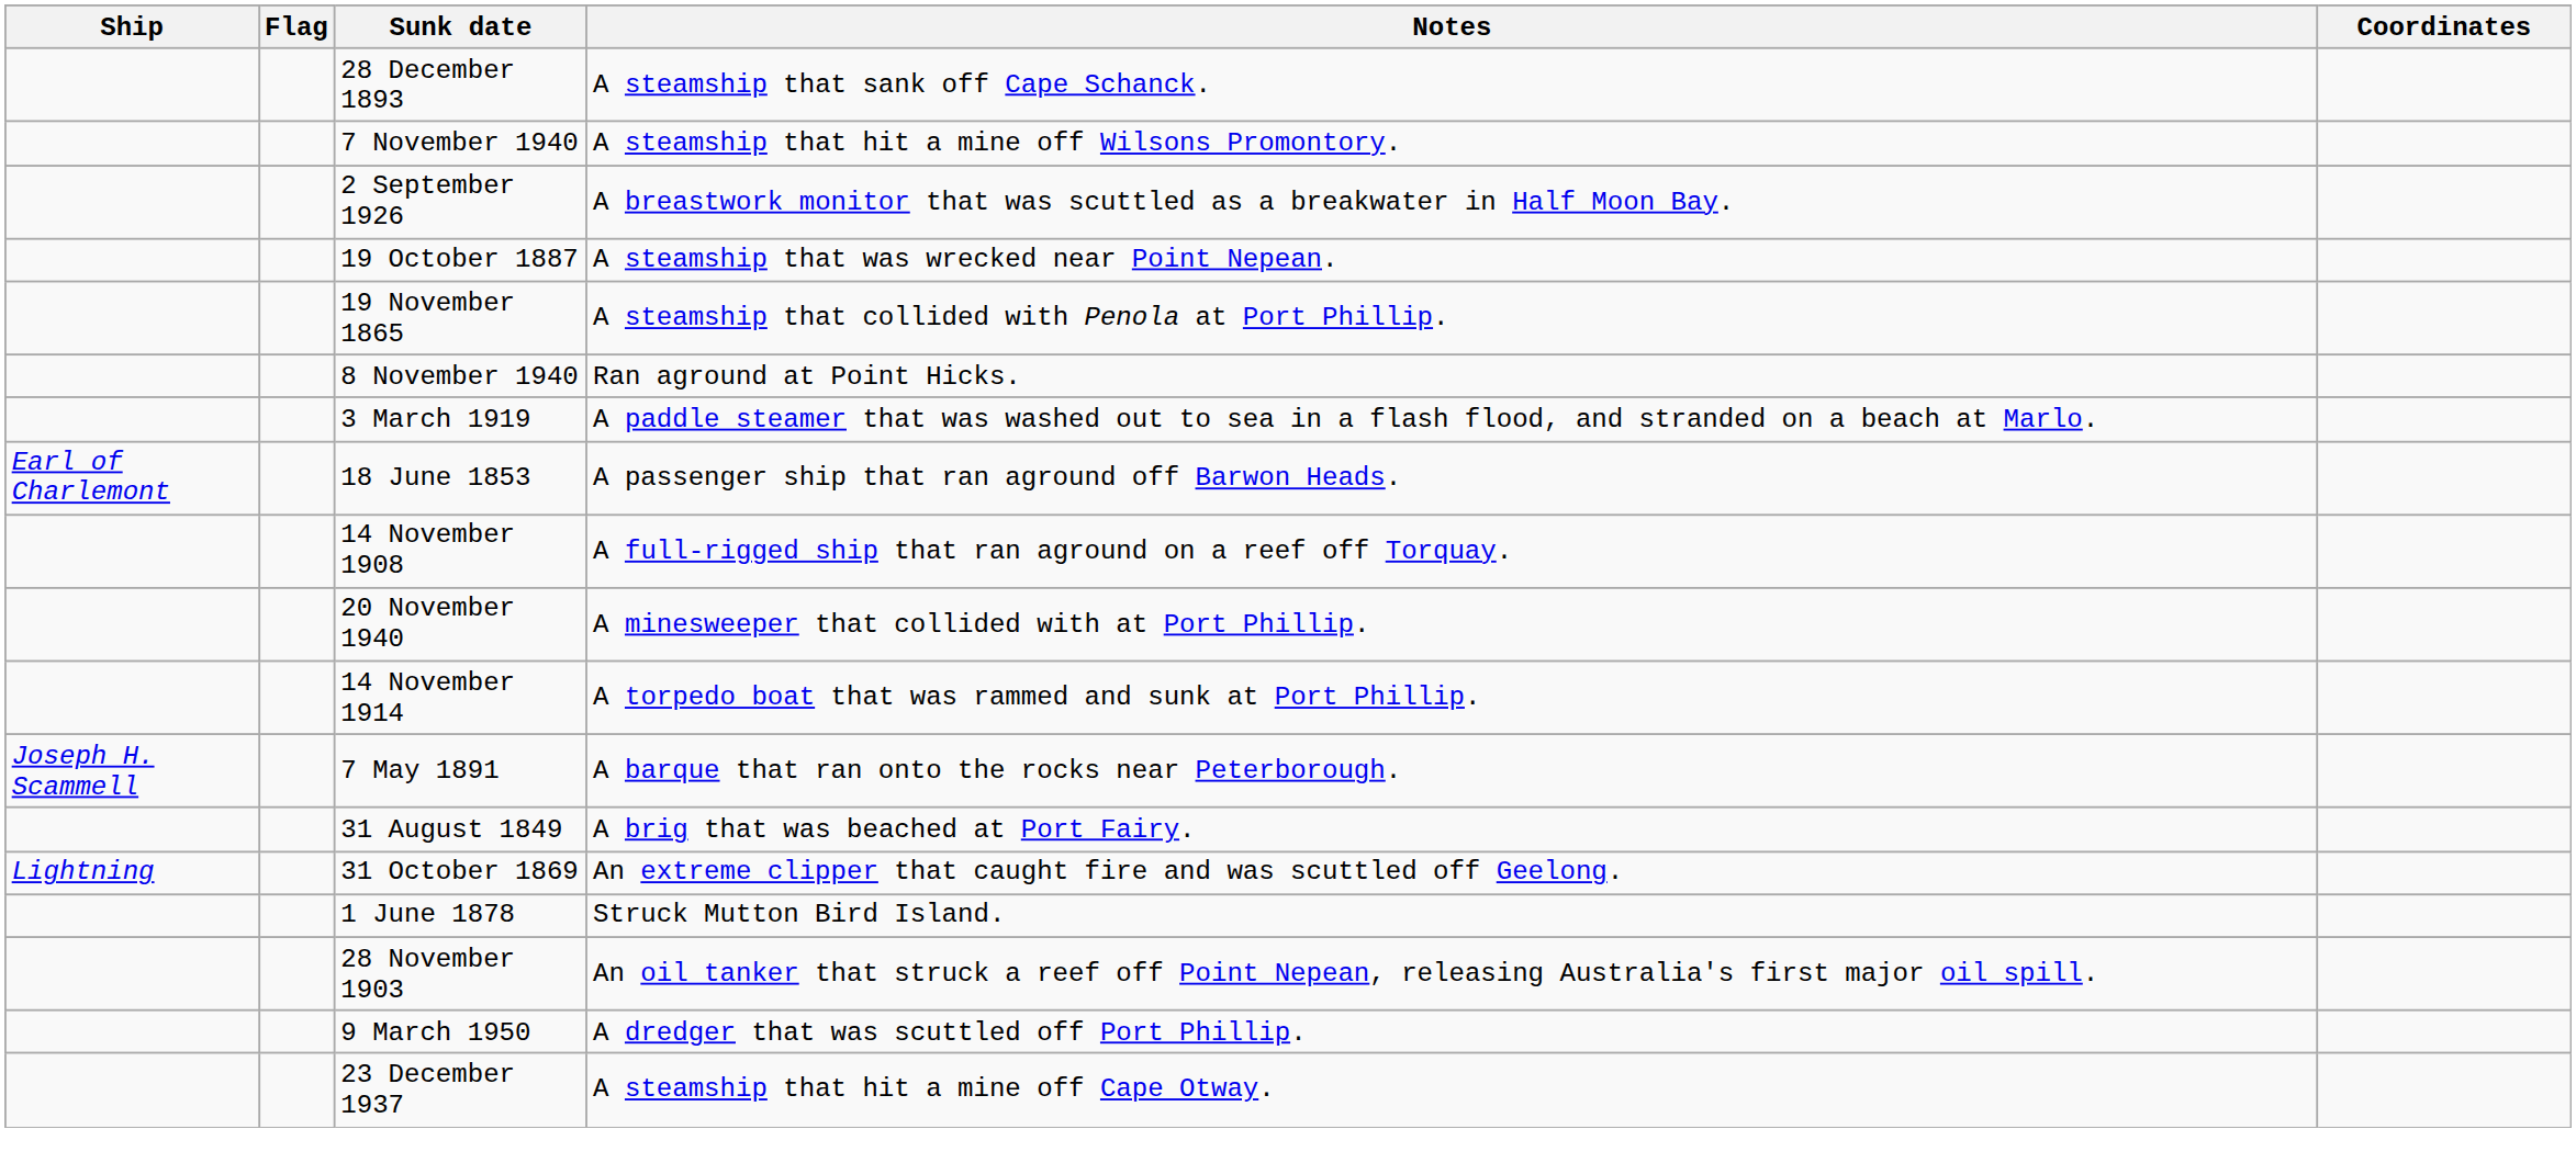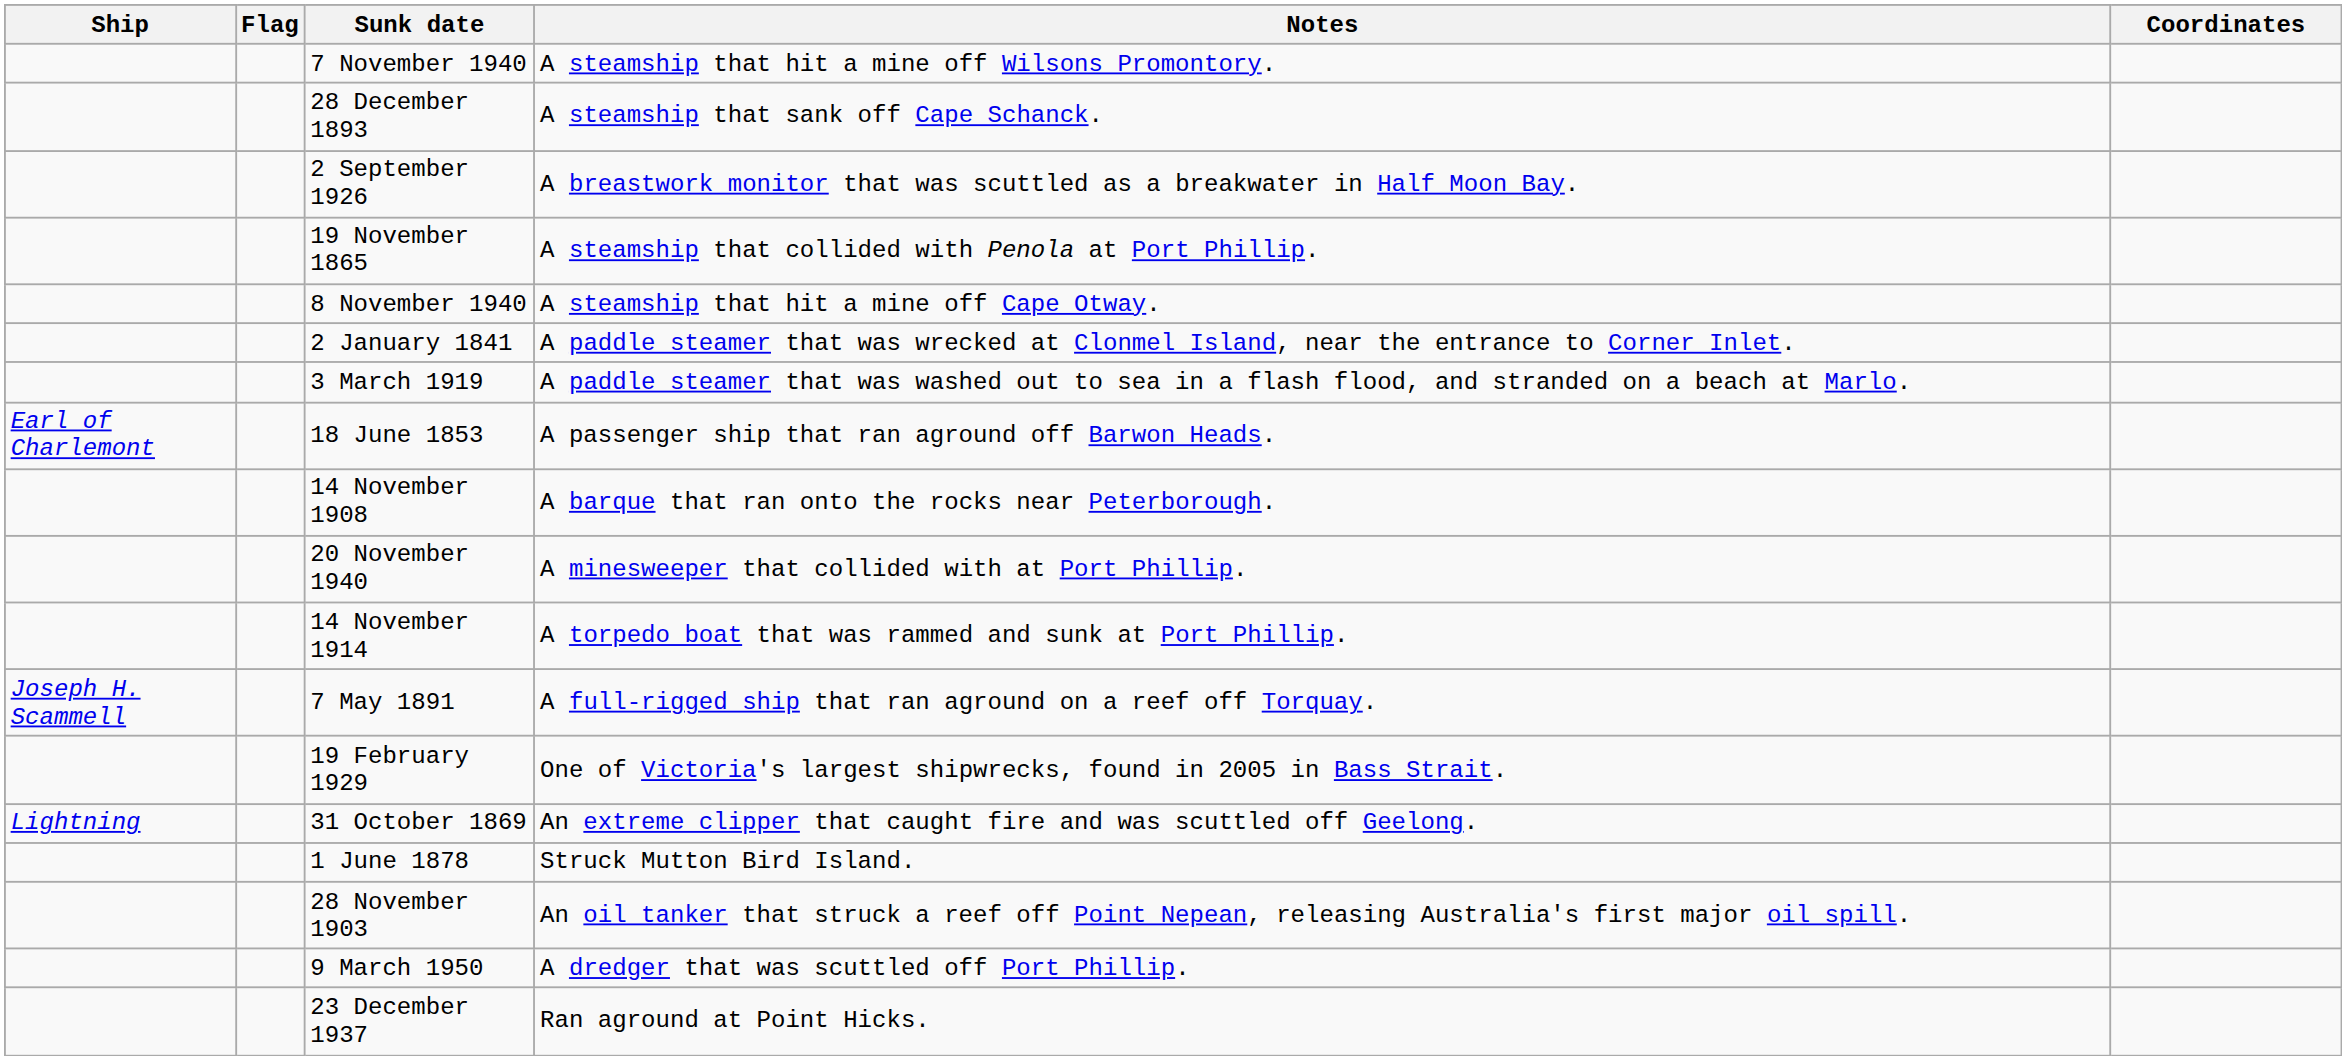 <table class="wikitable sortable" | style = "width:100%">
 <tr>
 <th style="width:10%">Ship</th>
 <th>Flag</th>
 <th style="width:10%">Sunk date</th>
 <th style="width:70%">Notes</th>
 <th style="width:10%">Coordinates</th>
 </tr>
 <tr>
 <td></td>
 <td></td>
+<td>7 November 1940</td>
+<td>A <a href='#'>steamship</a> that hit a mine off <a href='#'>Wilsons Promontory</a>.</td>
+<td></td>
+</tr>
+<tr>
+<td></td>
+<td></td>
 <td>28 December 1893</td>
 <td>A <a href='#'>steamship</a> that sank off <a href='#'>Cape Schanck</a>.</td>
 <td></td>
 </tr>
 <tr>
 <td></td>
 <td></td>
-<td>7 November 1940</td>
-<td>A <a href='#'>steamship</a> that hit a mine off <a href='#'>Wilsons Promontory</a>.</td>
-<td></td>
-</tr>
-<tr>
-<td></td>
-<td></td>
 <td>2 September 1926</td>
 <td>A <a href='#'>breastwork monitor</a> that was scuttled as a breakwater in <a href='#'>Half Moon Bay</a>.</td>
-<td></td>
-</tr>
-<tr>
-<td></td>
-<td></td>
-<td>19 October 1887</td>
-<td>A <a href='#'>steamship</a> that was wrecked near <a href='#'>Point Nepean</a>.</td>
 <td></td>
 </tr>
 <tr>
 <td></td>
 <td></td>
 <td>19 November 1865</td>
 <td>A <a href='#'>steamship</a> that collided with <em>Penola</em> at <a href='#'>Port Phillip</a>.</td>
 <td></td>
 </tr>
 <tr>
 <td></td>
 <td></td>
 <td>8 November 1940</td>
-<td>Ran aground at Point Hicks.</td>
+<td>A <a href='#'>steamship</a> that hit a mine off <a href='#'>Cape Otway</a>.</td>
+<td></td>
+</tr>
+<tr>
+<td></td>
+<td></td>
+<td>2 January 1841</td>
+<td>A <a href='#'>paddle steamer</a> that was wrecked at <a href='#'>Clonmel Island</a>, near the entrance to <a href='#'>Corner Inlet</a>.</td>
 <td></td>
 </tr>
 <tr>
 <td></td>
 <td></td>
 <td>3 March 1919</td>
 <td>A <a href='#'>paddle steamer</a> that was washed out to sea in a flash flood, and stranded on a beach at <a href='#'>Marlo</a>.</td>
 <td></td>
 </tr>
 <tr>
 <td><a href='#'><em>Earl of Charlemont</em></a></td>
 <td></td>
 <td>18 June 1853</td>
 <td>A passenger ship that ran aground off <a href='#'>Barwon Heads</a>.</td>
 <td></td>
 </tr>
 <tr>
 <td></td>
 <td></td>
 <td>14 November 1908</td>
-<td>A <a href='#'>full-rigged ship</a> that ran aground on a reef off <a href='#'>Torquay</a>.</td>
+<td>A <a href='#'>barque</a> that ran onto the rocks near <a href='#'>Peterborough</a>.</td>
 <td></td>
 </tr>
 <tr>
 <td></td>
 <td></td>
 <td>20 November 1940</td>
 <td>A <a href='#'>minesweeper</a> that collided with  at <a href='#'>Port Phillip</a>.</td>
 <td></td>
 </tr>
 <tr>
 <td></td>
 <td></td>
 <td>14 November 1914</td>
 <td>A <a href='#'>torpedo boat</a> that was rammed and sunk at <a href='#'>Port Phillip</a>.</td>
 <td></td>
 </tr>
 <tr>
 <td><a href='#'><em>Joseph H. Scammell</em></a></td>
 <td></td>
 <td>7 May 1891</td>
-<td>A <a href='#'>barque</a> that ran onto the rocks near <a href='#'>Peterborough</a>.</td>
+<td>A <a href='#'>full-rigged ship</a> that ran aground on a reef off <a href='#'>Torquay</a>.</td>
 <td></td>
 </tr>
 <tr>
 <td></td>
 <td></td>
-<td>31 August 1849</td>
-<td>A <a href='#'>brig</a> that was beached at <a href='#'>Port Fairy</a>.</td>
+<td>19 February 1929</td>
+<td>One of <a href='#'>Victoria</a>'s largest shipwrecks, found in 2005 in <a href='#'>Bass Strait</a>.</td>
 <td></td>
 </tr>
 <tr>
 <td><a href='#'><em>Lightning</em></a></td>
 <td></td>
 <td>31 October 1869</td>
 <td>An <a href='#'>extreme clipper</a> that caught fire and was scuttled off <a href='#'>Geelong</a>.</td>
 <td></td>
 </tr>
 <tr>
 <td></td>
 <td></td>
 <td>1 June 1878</td>
 <td>Struck Mutton Bird Island.</td>
 <td></td>
 </tr>
 <tr>
 <td></td>
 <td></td>
 <td>28 November 1903</td>
 <td>An <a href='#'>oil tanker</a> that struck a reef off <a href='#'>Point Nepean</a>, releasing Australia's first major <a href='#'>oil spill</a>.</td>
 <td></td>
 </tr>
 <tr>
 <td></td>
 <td></td>
 <td>9 March 1950</td>
 <td>A <a href='#'>dredger</a> that was scuttled off <a href='#'>Port Phillip</a>.</td>
 <td></td>
 </tr>
 <tr>
 <td></td>
 <td></td>
 <td>23 December 1937</td>
-<td>A <a href='#'>steamship</a> that hit a mine off <a href='#'>Cape Otway</a>.</td>
+<td>Ran aground at Point Hicks.</td>
 <td></td>
 </tr>
 </table>
